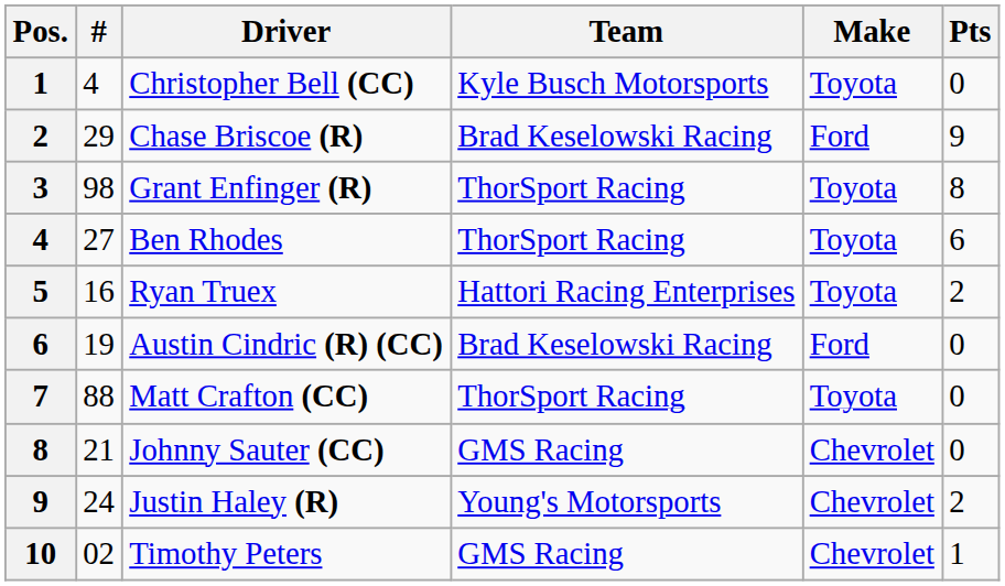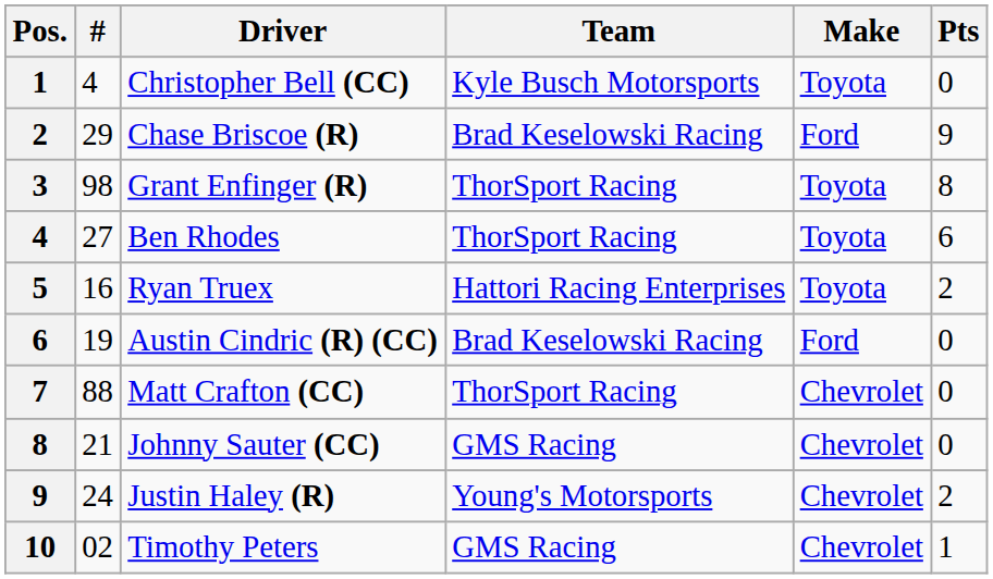 <table class="wikitable" style="font-size:95%">
 <tr>
 <th>Pos.</th>
 <th>#</th>
 <th>Driver</th>
 <th>Team</th>
 <th>Make</th>
 <th>Pts</th>
 </tr>
 <tr>
 <th>1</th>
 <td>4</td>
 <td><a href='#'>Christopher Bell</a> <strong>(CC)</strong></td>
 <td><a href='#'>Kyle Busch Motorsports</a></td>
 <td><a href='#'>Toyota</a></td>
 <td>0</td>
 </tr>
 <tr>
 <th>2</th>
 <td>29</td>
 <td><a href='#'>Chase Briscoe</a> <strong>(R)</strong></td>
 <td><a href='#'>Brad Keselowski Racing</a></td>
 <td><a href='#'>Ford</a></td>
 <td>9</td>
 </tr>
 <tr>
 <th>3</th>
 <td>98</td>
 <td><a href='#'>Grant Enfinger</a> <strong>(R)</strong></td>
 <td><a href='#'>ThorSport Racing</a></td>
 <td><a href='#'>Toyota</a></td>
 <td>8</td>
 </tr>
 <tr>
 <th>4</th>
 <td>27</td>
 <td><a href='#'>Ben Rhodes</a></td>
 <td><a href='#'>ThorSport Racing</a></td>
 <td><a href='#'>Toyota</a></td>
 <td>6</td>
 </tr>
 <tr>
 <th>5</th>
 <td>16</td>
 <td><a href='#'>Ryan Truex</a></td>
 <td><a href='#'>Hattori Racing Enterprises</a></td>
 <td><a href='#'>Toyota</a></td>
 <td>2</td>
 </tr>
 <tr>
 <th>6</th>
 <td>19</td>
 <td><a href='#'>Austin Cindric</a> <strong>(R) (CC)</strong></td>
 <td><a href='#'>Brad Keselowski Racing</a></td>
 <td><a href='#'>Ford</a></td>
 <td>0</td>
 </tr>
 <tr>
 <th>7</th>
 <td>88</td>
 <td><a href='#'>Matt Crafton</a> <strong>(CC)</strong></td>
 <td><a href='#'>ThorSport Racing</a></td>
-<td><a href='#'>Toyota</a></td>
+<td><a href='#'>Chevrolet</a></td>
 <td>0</td>
 </tr>
 <tr>
 <th>8</th>
 <td>21</td>
 <td><a href='#'>Johnny Sauter</a> <strong>(CC)</strong></td>
 <td><a href='#'>GMS Racing</a></td>
 <td><a href='#'>Chevrolet</a></td>
 <td>0</td>
 </tr>
 <tr>
 <th>9</th>
 <td>24</td>
 <td><a href='#'>Justin Haley</a> <strong>(R)</strong></td>
 <td><a href='#'>Young's Motorsports</a></td>
 <td><a href='#'>Chevrolet</a></td>
 <td>2</td>
 </tr>
 <tr>
 <th>10</th>
 <td>02</td>
 <td><a href='#'>Timothy Peters</a></td>
 <td><a href='#'>GMS Racing</a></td>
 <td><a href='#'>Chevrolet</a></td>
 <td>1</td>
 </tr>
 </table>
